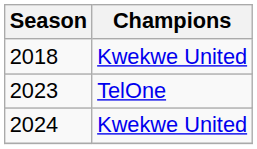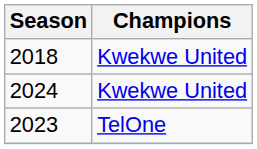 <table class="wikitable sortable">
 <tr>
 <th>Season</th>
 <th>Champions</th>
 </tr>
 <tr>
 <td>2018</td>
 <td><a href='#'>Kwekwe United</a></td>
 </tr>
 <tr>
+<td>2024</td>
+<td><a href='#'>Kwekwe United</a></td>
+</tr>
+<tr>
 <td>2023</td>
 <td><a href='#'>TelOne</a></td>
 </tr>
 <tr>
-<td>2024</td>
-<td><a href='#'>Kwekwe United</a></td>
-</tr>
-<tr>
 </tr>
 </table>
